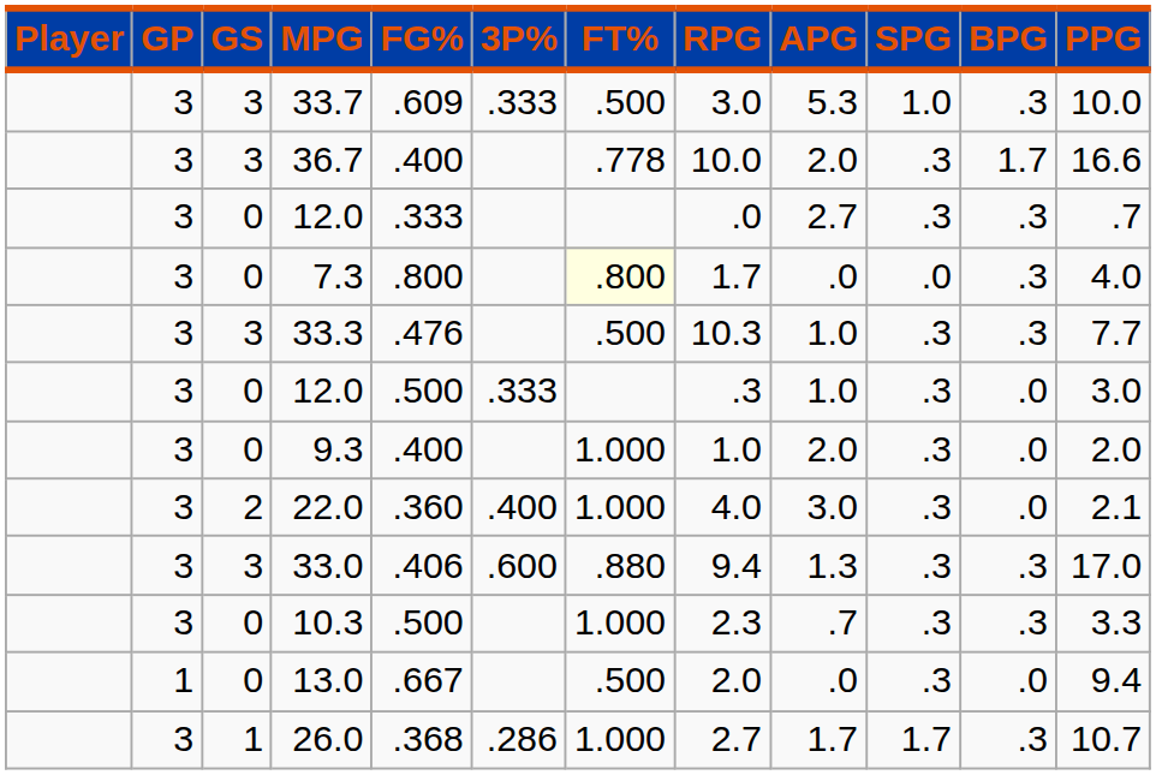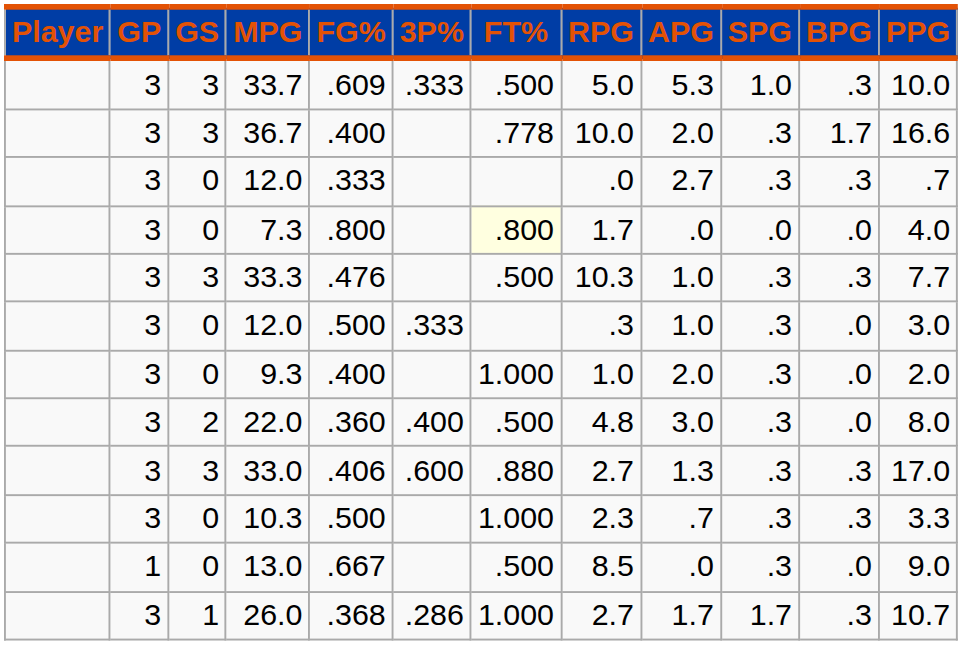 <table class="wikitable sortable" style="text-align:right;">
 <tr>
 <th style="background:#003DA5; color:#E35205; border-top:#E35205 3px solid; border-bottom:#E35205 3px solid;">Player</th>
 <th style="background:#003DA5; color:#E35205; border-top:#E35205 3px solid; border-bottom:#E35205 3px solid;">GP</th>
 <th style="background:#003DA5; color:#E35205; border-top:#E35205 3px solid; border-bottom:#E35205 3px solid;">GS</th>
 <th style="background:#003DA5; color:#E35205; border-top:#E35205 3px solid; border-bottom:#E35205 3px solid;">MPG</th>
 <th style="background:#003DA5; color:#E35205; border-top:#E35205 3px solid; border-bottom:#E35205 3px solid;">FG%</th>
 <th style="background:#003DA5; color:#E35205; border-top:#E35205 3px solid; border-bottom:#E35205 3px solid;">3P%</th>
 <th style="background:#003DA5; color:#E35205; border-top:#E35205 3px solid; border-bottom:#E35205 3px solid;">FT%</th>
 <th style="background:#003DA5; color:#E35205; border-top:#E35205 3px solid; border-bottom:#E35205 3px solid;">RPG</th>
 <th style="background:#003DA5; color:#E35205; border-top:#E35205 3px solid; border-bottom:#E35205 3px solid;">APG</th>
 <th style="background:#003DA5; color:#E35205; border-top:#E35205 3px solid; border-bottom:#E35205 3px solid;">SPG</th>
 <th style="background:#003DA5; color:#E35205; border-top:#E35205 3px solid; border-bottom:#E35205 3px solid;">BPG</th>
 <th style="background:#003DA5; color:#E35205; border-top:#E35205 3px solid; border-bottom:#E35205 3px solid;">PPG</th>
 </tr>
 <tr>
 <td style="text-align:left;"></td>
 <td>3</td>
 <td>3</td>
 <td>33.7</td>
 <td>.609</td>
 <td>.333</td>
 <td>.500</td>
-<td>3.0</td>
+<td>5.0</td>
 <td>5.3</td>
 <td>1.0</td>
 <td>.3</td>
 <td>10.0</td>
 </tr>
 <tr>
 <td style="text-align:left;"></td>
 <td>3</td>
 <td>3</td>
 <td>36.7</td>
 <td>.400</td>
 <td></td>
 <td>.778</td>
 <td>10.0</td>
 <td>2.0</td>
 <td>.3</td>
 <td>1.7</td>
 <td>16.6</td>
 </tr>
 <tr>
 <td style="text-align:left;"></td>
 <td>3</td>
 <td>0</td>
 <td>12.0</td>
 <td>.333</td>
 <td></td>
 <td></td>
 <td>.0</td>
 <td>2.7</td>
 <td>.3</td>
 <td>.3</td>
 <td>.7</td>
 </tr>
 <tr>
 <td style="text-align:left;"></td>
 <td>3</td>
 <td>0</td>
 <td>7.3</td>
 <td>.800</td>
 <td></td>
 <td style="background: lightyellow;">.800</td>
 <td>1.7</td>
 <td>.0</td>
 <td>.0</td>
-<td>.3</td>
+<td>.0</td>
 <td>4.0</td>
 </tr>
 <tr>
 <td style="text-align:left;"></td>
 <td>3</td>
 <td>3</td>
 <td>33.3</td>
 <td>.476</td>
 <td></td>
 <td>.500</td>
 <td>10.3</td>
 <td>1.0</td>
 <td>.3</td>
 <td>.3</td>
 <td>7.7</td>
 </tr>
 <tr>
 <td style="text-align:left;"></td>
 <td>3</td>
 <td>0</td>
 <td>12.0</td>
 <td>.500</td>
 <td>.333</td>
 <td></td>
 <td>.3</td>
 <td>1.0</td>
 <td>.3</td>
 <td>.0</td>
 <td>3.0</td>
 </tr>
 <tr>
 <td style="text-align:left;"></td>
 <td>3</td>
 <td>0</td>
 <td>9.3</td>
 <td>.400</td>
 <td></td>
 <td>1.000</td>
 <td>1.0</td>
 <td>2.0</td>
 <td>.3</td>
 <td>.0</td>
 <td>2.0</td>
 </tr>
 <tr>
 <td style="text-align:left;"></td>
 <td>3</td>
 <td>2</td>
 <td>22.0</td>
 <td>.360</td>
 <td>.400</td>
-<td>1.000</td>
-<td>4.0</td>
+<td>.500</td>
+<td>4.8</td>
 <td>3.0</td>
 <td>.3</td>
 <td>.0</td>
-<td>2.1</td>
+<td>8.0</td>
 </tr>
 <tr>
 <td style="text-align:left;"></td>
 <td>3</td>
 <td>3</td>
 <td>33.0</td>
 <td>.406</td>
 <td>.600</td>
 <td>.880</td>
-<td>9.4</td>
+<td>2.7</td>
 <td>1.3</td>
 <td>.3</td>
 <td>.3</td>
 <td>17.0</td>
 </tr>
 <tr>
 <td style="text-align:left;"></td>
 <td>3</td>
 <td>0</td>
 <td>10.3</td>
 <td>.500</td>
 <td></td>
 <td>1.000</td>
 <td>2.3</td>
 <td>.7</td>
 <td>.3</td>
 <td>.3</td>
 <td>3.3</td>
 </tr>
 <tr>
 <td style="text-align:left;"></td>
 <td>1</td>
 <td>0</td>
 <td>13.0</td>
 <td>.667</td>
 <td></td>
 <td>.500</td>
-<td>2.0</td>
+<td>8.5</td>
 <td>.0</td>
 <td>.3</td>
 <td>.0</td>
-<td>9.4</td>
+<td>9.0</td>
 </tr>
 <tr>
 <td style="text-align:left;"></td>
 <td>3</td>
 <td>1</td>
 <td>26.0</td>
 <td>.368</td>
 <td>.286</td>
 <td>1.000</td>
 <td>2.7</td>
 <td>1.7</td>
 <td>1.7</td>
 <td>.3</td>
 <td>10.7</td>
 </tr>
 </table>
